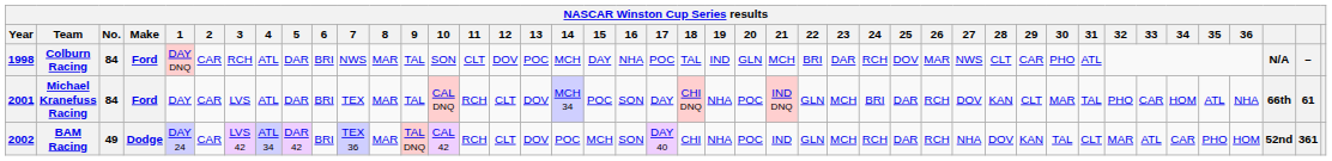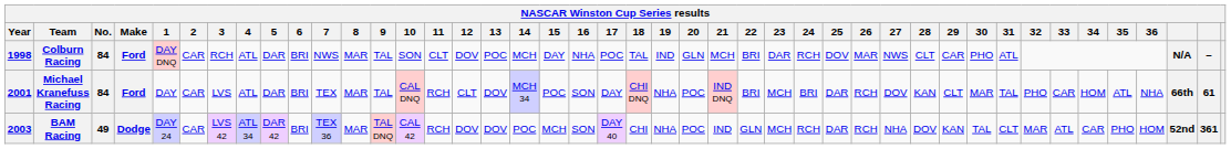 <table class="wikitable" style="text-align:center; font-size:75%">
 <tr>
 <th colspan=45><a href='#'>NASCAR Winston Cup Series</a> results</th>
 </tr>
 <tr>
 <th>Year</th>
 <th>Team</th>
 <th>No.</th>
 <th>Make</th>
 <th>1</th>
 <th>2</th>
 <th>3</th>
 <th>4</th>
 <th>5</th>
 <th>6</th>
 <th>7</th>
 <th>8</th>
 <th>9</th>
 <th>10</th>
 <th>11</th>
 <th>12</th>
 <th>13</th>
 <th>14</th>
 <th>15</th>
 <th>16</th>
 <th>17</th>
 <th>18</th>
 <th>19</th>
 <th>20</th>
 <th>21</th>
 <th>22</th>
 <th>23</th>
 <th>24</th>
 <th>25</th>
 <th>26</th>
 <th>27</th>
 <th>28</th>
 <th>29</th>
 <th>30</th>
 <th>31</th>
 <th>32</th>
 <th>33</th>
 <th>34</th>
 <th>35</th>
 <th>36</th>
 <th></th>
 <th></th>
 <th></th>
 </tr>
 <tr>
 <th><a href='#'>1998</a></th>
 <th><a href='#'>Colburn Racing</a></th>
 <th>84</th>
 <th><a href='#'>Ford</a></th>
 <td style="background:#FFCFCF;"><a href='#'>DAY</a><br><small>DNQ</small></td>
 <td><a href='#'>CAR</a></td>
 <td><a href='#'>RCH</a></td>
 <td><a href='#'>ATL</a></td>
 <td><a href='#'>DAR</a></td>
 <td><a href='#'>BRI</a></td>
 <td><a href='#'>NWS</a></td>
 <td><a href='#'>MAR</a></td>
 <td><a href='#'>TAL</a></td>
 <td><a href='#'>SON</a></td>
 <td><a href='#'>CLT</a></td>
 <td><a href='#'>DOV</a></td>
 <td><a href='#'>POC</a></td>
 <td><a href='#'>MCH</a></td>
 <td><a href='#'>DAY</a></td>
 <td><a href='#'>NHA</a></td>
 <td><a href='#'>POC</a></td>
 <td><a href='#'>TAL</a></td>
 <td><a href='#'>IND</a></td>
 <td><a href='#'>GLN</a></td>
 <td><a href='#'>MCH</a></td>
 <td><a href='#'>BRI</a></td>
 <td><a href='#'>DAR</a></td>
 <td><a href='#'>RCH</a></td>
 <td><a href='#'>DOV</a></td>
 <td><a href='#'>MAR</a></td>
 <td><a href='#'>NWS</a></td>
 <td><a href='#'>CLT</a></td>
 <td><a href='#'>CAR</a></td>
 <td><a href='#'>PHO</a></td>
 <td><a href='#'>ATL</a></td>
 <td colspan=5></td>
 <th>N/A</th>
 <th>–</th>
 <th></th>
 </tr>
 <tr>
 <th><a href='#'>2001</a></th>
 <th><a href='#'>Michael Kranefuss Racing</a></th>
 <th>84</th>
 <th><a href='#'>Ford</a></th>
 <td><a href='#'>DAY</a></td>
 <td><a href='#'>CAR</a></td>
 <td><a href='#'>LVS</a></td>
 <td><a href='#'>ATL</a></td>
 <td><a href='#'>DAR</a></td>
 <td><a href='#'>BRI</a></td>
 <td><a href='#'>TEX</a></td>
 <td><a href='#'>MAR</a></td>
 <td><a href='#'>TAL</a></td>
 <td style="background:#FFCFCF;"><a href='#'>CAL</a><br><small>DNQ</small></td>
 <td><a href='#'>RCH</a></td>
 <td><a href='#'>CLT</a></td>
 <td><a href='#'>DOV</a></td>
 <td style="background:#CFCFFF;"><a href='#'>MCH</a><br><small>34</small></td>
 <td><a href='#'>POC</a></td>
 <td><a href='#'>SON</a></td>
 <td><a href='#'>DAY</a></td>
 <td style="background:#FFCFCF;"><a href='#'>CHI</a><br><small>DNQ</small></td>
 <td><a href='#'>NHA</a></td>
 <td><a href='#'>POC</a></td>
 <td style="background:#FFCFCF;"><a href='#'>IND</a><br><small>DNQ</small></td>
-<td><a href='#'>GLN</a></td>
+<td><a href='#'>BRI</a></td>
 <td><a href='#'>MCH</a></td>
 <td><a href='#'>BRI</a></td>
 <td><a href='#'>DAR</a></td>
 <td><a href='#'>RCH</a></td>
 <td><a href='#'>DOV</a></td>
 <td><a href='#'>KAN</a></td>
 <td><a href='#'>CLT</a></td>
 <td><a href='#'>MAR</a></td>
 <td><a href='#'>TAL</a></td>
 <td><a href='#'>PHO</a></td>
 <td><a href='#'>CAR</a></td>
 <td><a href='#'>HOM</a></td>
 <td><a href='#'>ATL</a></td>
 <td><a href='#'>NHA</a></td>
 <th>66th</th>
 <th>61</th>
 <th></th>
 </tr>
 <tr>
-<th><a href='#'>2002</a></th>
+<th><a href='#'>2003</a></th>
 <th><a href='#'>BAM Racing</a></th>
 <th>49</th>
 <th><a href='#'>Dodge</a></th>
 <td style="background:#CFCFFF;"><a href='#'>DAY</a><br><small>24</small></td>
 <td><a href='#'>CAR</a></td>
 <td style="background:#EFCFFF;"><a href='#'>LVS</a><br><small>42</small></td>
 <td style="background:#CFCFFF;"><a href='#'>ATL</a><br><small>34</small></td>
 <td style="background:#EFCFFF;"><a href='#'>DAR</a><br><small>42</small></td>
 <td><a href='#'>BRI</a></td>
 <td style="background:#CFCFFF;"><a href='#'>TEX</a><br><small>36</small></td>
 <td><a href='#'>MAR</a></td>
 <td style="background:#FFCFCF;"><a href='#'>TAL</a><br><small>DNQ</small></td>
 <td style="background:#EFCFFF;"><a href='#'>CAL</a><br><small>42</small></td>
 <td><a href='#'>RCH</a></td>
-<td><a href='#'>CLT</a></td>
+<td><a href='#'>DOV</a></td>
 <td><a href='#'>DOV</a></td>
 <td><a href='#'>POC</a></td>
 <td><a href='#'>MCH</a></td>
 <td><a href='#'>SON</a></td>
 <td style="background:#EFCFFF;"><a href='#'>DAY</a><br><small>40</small></td>
 <td><a href='#'>CHI</a></td>
 <td><a href='#'>NHA</a></td>
 <td><a href='#'>POC</a></td>
 <td><a href='#'>IND</a></td>
 <td><a href='#'>GLN</a></td>
 <td><a href='#'>MCH</a></td>
 <td><a href='#'>RCH</a></td>
 <td><a href='#'>DAR</a></td>
 <td><a href='#'>RCH</a></td>
 <td><a href='#'>NHA</a></td>
 <td><a href='#'>DOV</a></td>
 <td><a href='#'>KAN</a></td>
 <td><a href='#'>TAL</a></td>
 <td><a href='#'>CLT</a></td>
 <td><a href='#'>MAR</a></td>
 <td><a href='#'>ATL</a></td>
 <td><a href='#'>CAR</a></td>
 <td><a href='#'>PHO</a></td>
 <td><a href='#'>HOM</a></td>
 <th>52nd</th>
 <th>361</th>
 <th></th>
 </tr>
 </table>
